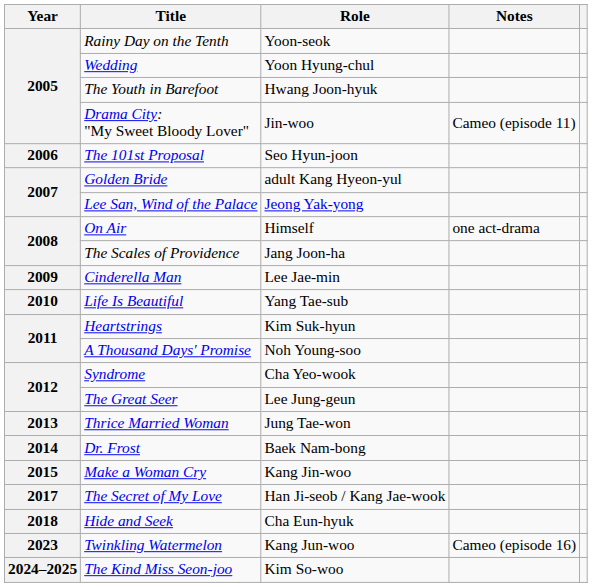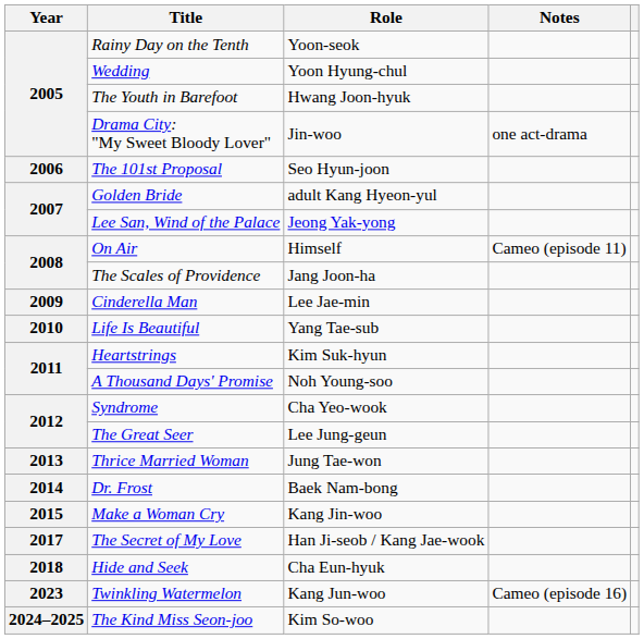 <table class="wikitable sortable plainrowheaders">
 <tr>
 <th scope="col">Year</th>
 <th scope="col">Title</th>
 <th scope="col">Role</th>
 <th scope="col" class="unsortable">Notes</th>
 <th scope="col" class="unsortable"></th>
 </tr>
 <tr>
 <th scope="row" rowspan=4>2005</th>
 <td><em>Rainy Day on the Tenth</em></td>
 <td>Yoon-seok</td>
 <td></td>
 <td></td>
 </tr>
 <tr>
 <td><em><a href='#'>Wedding</a></em></td>
 <td>Yoon Hyung-chul</td>
 <td></td>
 <td></td>
 </tr>
 <tr>
 <td><em>The Youth in Barefoot</em></td>
 <td>Hwang Joon-hyuk</td>
 <td></td>
 </tr>
 <tr>
 <td><em><a href='#'>Drama City</a>:</em> <br>"My Sweet Bloody Lover"</td>
 <td>Jin-woo</td>
-<td>Cameo (episode 11)</td>
+<td>one act-drama</td>
 <td></td>
 </tr>
 <tr>
 <th scope="row">2006</th>
 <td><em><a href='#'>The 101st Proposal</a></em></td>
 <td>Seo Hyun-joon</td>
 <td></td>
 <td></td>
 </tr>
 <tr>
 <th scope="row" rowspan=2>2007</th>
 <td><em><a href='#'>Golden Bride</a></em></td>
 <td>adult Kang Hyeon-yul</td>
 <td></td>
 </tr>
 <tr>
 <td><em><a href='#'>Lee San, Wind of the Palace</a></em></td>
 <td><a href='#'>Jeong Yak-yong</a></td>
 <td></td>
 <td></td>
 </tr>
 <tr>
 <th scope="row" rowspan=2>2008</th>
 <td><em><a href='#'>On Air</a></em></td>
 <td>Himself</td>
-<td>one act-drama</td>
+<td>Cameo (episode 11)</td>
 <td></td>
 </tr>
 <tr>
 <td><em>The Scales of Providence</em></td>
 <td>Jang Joon-ha</td>
 <td></td>
 <td></td>
 </tr>
 <tr>
 <th scope="row">2009</th>
 <td><em><a href='#'>Cinderella Man</a></em></td>
 <td>Lee Jae-min</td>
 <td></td>
 <td></td>
 </tr>
 <tr>
 <th scope="row">2010</th>
 <td><em><a href='#'>Life Is Beautiful</a></em></td>
 <td>Yang Tae-sub</td>
 <td></td>
 <td></td>
 </tr>
 <tr>
 <th scope="row" rowspan=2>2011</th>
 <td><em><a href='#'>Heartstrings</a></em></td>
 <td>Kim Suk-hyun</td>
 <td></td>
 <td></td>
 </tr>
 <tr>
 <td><em><a href='#'>A Thousand Days' Promise</a></em></td>
 <td>Noh Young-soo</td>
 <td></td>
 <td></td>
 </tr>
 <tr>
 <th scope="row" rowspan=2>2012</th>
 <td><em><a href='#'>Syndrome</a></em></td>
 <td>Cha Yeo-wook</td>
 <td></td>
 </tr>
 <tr>
 <td><em><a href='#'>The Great Seer</a></em></td>
 <td>Lee Jung-geun</td>
 <td></td>
 <td></td>
 </tr>
 <tr>
 <th scope="row">2013</th>
 <td><em><a href='#'>Thrice Married Woman</a></em></td>
 <td>Jung Tae-won</td>
 <td></td>
 <td></td>
 </tr>
 <tr>
 <th scope="row">2014</th>
 <td><em><a href='#'>Dr. Frost</a></em></td>
 <td>Baek Nam-bong</td>
 <td></td>
 <td></td>
 </tr>
 <tr>
 <th scope="row">2015</th>
 <td><em><a href='#'>Make a Woman Cry</a></em></td>
 <td>Kang Jin-woo</td>
 <td></td>
 <td></td>
 </tr>
 <tr>
 <th scope="row">2017</th>
 <td><em><a href='#'>The Secret of My Love</a></em></td>
 <td>Han Ji-seob / Kang Jae-wook</td>
 <td></td>
 <td></td>
 </tr>
 <tr>
 <th scope="row">2018</th>
 <td><em><a href='#'>Hide and Seek</a></em></td>
 <td>Cha Eun-hyuk</td>
 <td></td>
 <td style="text-align:center"></td>
 </tr>
 <tr>
 <th scope="row">2023</th>
 <td><em><a href='#'>Twinkling Watermelon</a></em></td>
 <td>Kang Jun-woo</td>
 <td>Cameo (episode 16)</td>
 <td style="text-align:center"></td>
 </tr>
 <tr>
 <th scope="row">2024–2025</th>
 <td><em><a href='#'>The Kind Miss Seon-joo</a></em></td>
 <td>Kim So-woo</td>
 <td></td>
 <td style="text-align:center"></td>
 </tr>
 </table>
